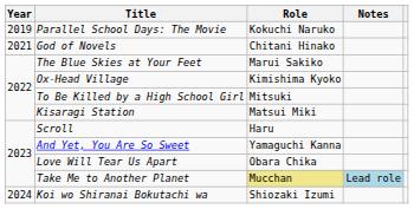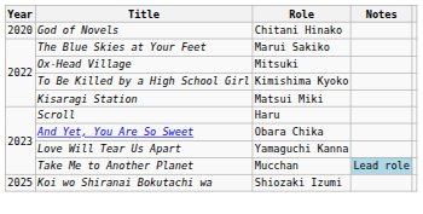 <table class="wikitable sortable">
 <tr>
 <th>Year</th>
 <th>Title</th>
 <th>Role</th>
 <th class="unsortable">Notes</th>
 <th class="unsortable"></th>
 </tr>
 <tr>
-<td>2019</td>
-<td><em>Parallel School Days: The Movie</em></td>
-<td>Kokuchi Naruko</td>
-<td></td>
-<td></td>
-</tr>
-<tr>
-<td>2021</td>
+<td>2020</td>
 <td><em>God of Novels</em></td>
 <td>Chitani Hinako</td>
 <td></td>
 <td></td>
 </tr>
 <tr>
 <td rowspan=4>2022</td>
 <td><em>The Blue Skies at Your Feet</em></td>
 <td>Marui Sakiko</td>
 <td></td>
 <td></td>
 </tr>
 <tr>
 <td><em>Ox-Head Village</em></td>
-<td>Kimishima Kyoko</td>
+<td>Mitsuki</td>
 <td></td>
 <td></td>
 </tr>
 <tr>
 <td><em>To Be Killed by a High School Girl</em></td>
-<td>Mitsuki</td>
+<td>Kimishima Kyoko</td>
 <td></td>
 <td></td>
 </tr>
 <tr>
 <td><em>Kisaragi Station</em></td>
 <td>Matsui Miki</td>
 <td></td>
 <td></td>
 </tr>
 <tr>
 <td rowspan=4>2023</td>
 <td><em>Scroll</em></td>
 <td>Haru</td>
 <td></td>
 <td></td>
 </tr>
 <tr>
 <td><em><a href='#'>And Yet, You Are So Sweet</a></em></td>
+<td>Obara Chika</td>
+<td></td>
+<td></td>
+</tr>
+<tr>
+<td><em>Love Will Tear Us Apart</em></td>
 <td>Yamaguchi Kanna</td>
 <td></td>
 <td></td>
 </tr>
 <tr>
-<td><em>Love Will Tear Us Apart</em></td>
-<td>Obara Chika</td>
-<td></td>
-<td></td>
-</tr>
-<tr>
 <td><em>Take Me to Another Planet</em></td>
-<td style="background: khaki;">Mucchan</td>
+<td>Mucchan</td>
 <td style="background: lightblue;">Lead role</td>
 <td></td>
 </tr>
 <tr>
-<td>2024</td>
+<td>2025</td>
 <td><em>Koi wo Shiranai Bokutachi wa</em></td>
 <td>Shiozaki Izumi</td>
 <td></td>
 <td></td>
 </tr>
 </table>
